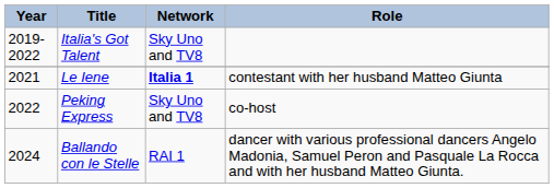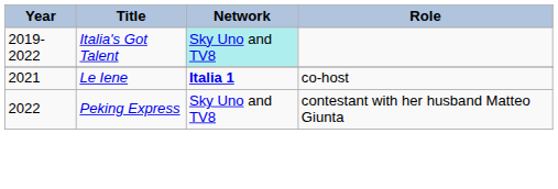 <table class="wikitable">
 <tr>
 <th style="background:#B0C4DE;">Year</th>
 <th style="background:#B0C4DE;">Title</th>
 <th style="background:#B0C4DE;">Network</th>
 <th style="background:#B0C4DE;">Role</th>
 </tr>
 <tr>
 <td>2019-2022</td>
 <td><em><a href='#'>Italia's Got Talent</a></em></td>
-<td><a href='#'>Sky Uno</a> and <a href='#'>TV8</a></td>
+<td style="background: paleturquoise;"><a href='#'>Sky Uno</a> and <a href='#'>TV8</a></td>
 <td></td>
 </tr>
 <tr>
 </tr>
 <tr>
 <td>2021</td>
 <td><em><a href='#'>Le Iene</a></em></td>
 <td><strong><a href='#'>Italia 1</a></strong></td>
-<td>contestant with her husband Matteo Giunta</td>
+<td>co-host</td>
 </tr>
 <tr>
 <td>2022</td>
 <td><em><a href='#'>Peking Express</a></em></td>
 <td><a href='#'>Sky Uno</a> and <a href='#'>TV8</a></td>
-<td>co-host</td>
-</tr>
-<tr>
-<td>2024</td>
-<td><em><a href='#'>Ballando con le Stelle</a></em></td>
-<td><a href='#'>RAI 1</a></td>
-<td>dancer with various professional dancers Angelo Madonia, Samuel Peron and Pasquale La Rocca and with her husband Matteo Giunta.</td>
+<td>contestant with her husband Matteo Giunta</td>
 </tr>
 </table>
